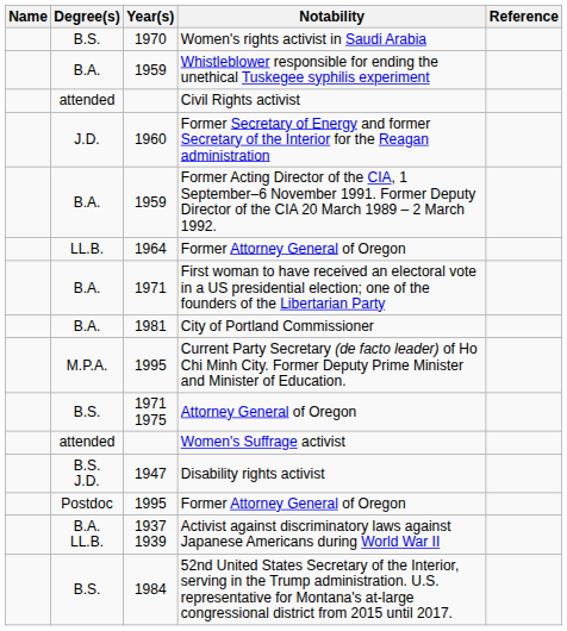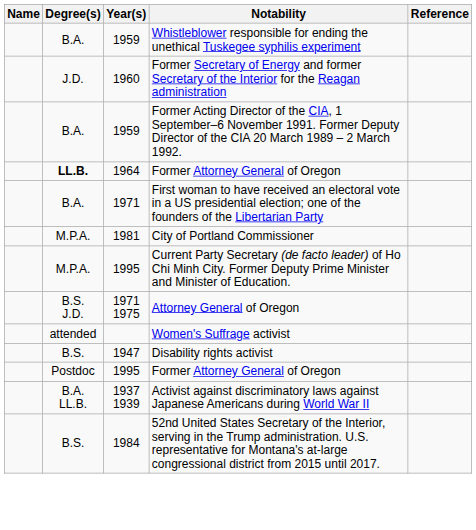 <table class="wikitable sortable" style="width:100%">
 <tr>
 <th width="* ">Name</th>
 <th>Degree(s)</th>
 <th>Year(s)</th>
 <th width="60%" class="unsortable">Notability</th>
 <th width="* " class="unsortable">Reference</th>
 </tr>
 <tr>
 <td></td>
-<td align="center">B.S.</td>
-<td align="center">1970</td>
-<td>Women's rights activist in <a href='#'>Saudi Arabia</a></td>
-<td align="center"></td>
-</tr>
-<tr>
-<td></td>
 <td align="center">B.A.</td>
 <td align="center">1959</td>
 <td><a href='#'>Whistleblower</a> responsible for ending the unethical <a href='#'>Tuskegee syphilis experiment</a></td>
-<td align="center"></td>
-</tr>
-<tr>
-<td></td>
-<td align="center">attended</td>
-<td align="center"></td>
-<td>Civil Rights activist</td>
 <td align="center"></td>
 </tr>
 <tr>
 <td></td>
 <td align="center">J.D.</td>
 <td align="center">1960</td>
 <td>Former <a href='#'>Secretary of Energy</a> and former <a href='#'>Secretary of the Interior</a> for the <a href='#'>Reagan administration</a></td>
 <td align="center"></td>
 </tr>
 <tr>
 <td></td>
 <td align="center">B.A.</td>
 <td align="center">1959</td>
 <td>Former Acting Director of the <a href='#'>CIA</a>, 1 September–6 November 1991. Former Deputy Director of the CIA 20 March 1989 – 2 March 1992.</td>
 <td align="center"></td>
 </tr>
 <tr>
 <td></td>
-<td align="center">LL.B.</td>
+<td align="center"><strong>LL.B.</strong></td>
 <td align="center">1964</td>
 <td>Former <a href='#'>Attorney General</a> of Oregon</td>
 <td align="center"></td>
 </tr>
 <tr>
 <td></td>
 <td align="center">B.A.</td>
 <td align="center">1971</td>
 <td>First woman to have received an electoral vote in a US presidential election; one of the founders of the <a href='#'>Libertarian Party</a></td>
 <td align="center"></td>
 </tr>
 <tr>
 <td></td>
-<td align="center">B.A.</td>
+<td align="center">M.P.A.</td>
 <td align="center">1981</td>
 <td>City of Portland Commissioner</td>
 <td align="center"></td>
 </tr>
 <tr>
 <td></td>
 <td align="center">M.P.A.</td>
 <td align="center">1995</td>
 <td>Current Party Secretary <em>(de facto leader)</em> of Ho Chi Minh City. Former Deputy Prime Minister and Minister of Education.</td>
 <td align="center"></td>
 </tr>
 <tr>
 <td></td>
-<td align="center">B.S.</td>
+<td align="center">B.S.<br>J.D.</td>
 <td align="center">1971<br>1975</td>
 <td><a href='#'>Attorney General</a> of Oregon</td>
 <td align="center"></td>
 </tr>
 <tr>
 <td></td>
 <td align="center">attended</td>
 <td align="center"></td>
 <td><a href='#'>Women's Suffrage</a> activist</td>
 <td align="center"></td>
 </tr>
 <tr>
 <td></td>
-<td align="center">B.S.<br>J.D.</td>
+<td align="center">B.S.</td>
 <td align="center">1947</td>
 <td>Disability rights activist</td>
 <td align="center"></td>
 </tr>
 <tr>
 <td></td>
 <td align="center">Postdoc</td>
 <td align="center">1995</td>
 <td>Former <a href='#'>Attorney General</a> of Oregon</td>
 <td align="center"></td>
 </tr>
 <tr>
 <td></td>
 <td align="center">B.A.<br>LL.B.</td>
 <td align="center">1937<br>1939</td>
 <td>Activist against discriminatory laws against Japanese Americans during <a href='#'>World War II</a></td>
 <td align="center"></td>
 </tr>
 <tr>
 <td></td>
 <td align="center">B.S.</td>
 <td align="center">1984</td>
 <td>52nd United States Secretary of the Interior, serving in the Trump administration. U.S. representative for Montana's at-large congressional district from 2015 until 2017.</td>
 <td align="center"></td>
 </tr>
 </table>
